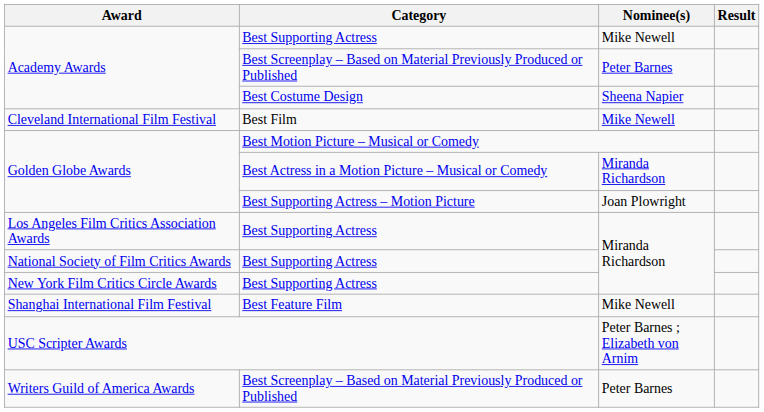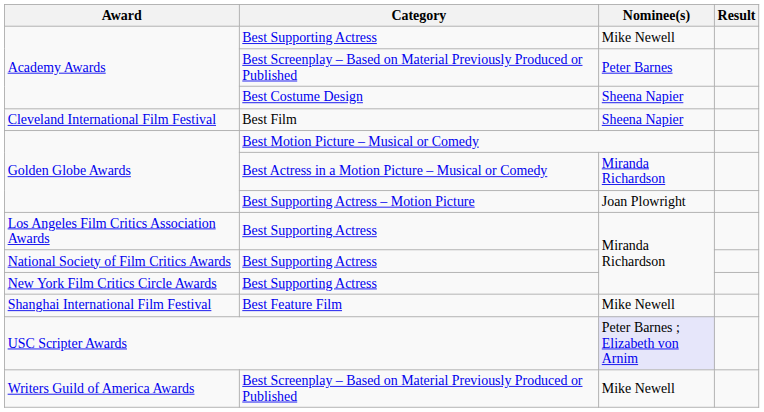 <table class="wikitable plainrowheaders">
 <tr>
 <th>Award</th>
 <th>Category</th>
 <th>Nominee(s)</th>
 <th>Result</th>
 </tr>
 <tr>
 <td rowspan="3"><a href='#'>Academy Awards</a></td>
 <td><a href='#'>Best Supporting Actress</a></td>
 <td>Mike Newell</td>
 <td></td>
 </tr>
 <tr>
 <td><a href='#'>Best Screenplay – Based on Material Previously Produced or Published</a></td>
 <td><a href='#'>Peter Barnes</a></td>
 <td></td>
 </tr>
 <tr>
 <td><a href='#'>Best Costume Design</a></td>
 <td><a href='#'>Sheena Napier</a></td>
 <td></td>
 </tr>
 <tr>
 <td><a href='#'>Cleveland International Film Festival</a></td>
 <td>Best Film</td>
-<td><a href='#'>Mike Newell</a></td>
+<td><a href='#'>Sheena Napier</a></td>
 <td></td>
 </tr>
 <tr>
 <td rowspan="3"><a href='#'>Golden Globe Awards</a></td>
 <td colspan="2"><a href='#'>Best Motion Picture – Musical or Comedy</a></td>
 <td></td>
 </tr>
 <tr>
 <td><a href='#'>Best Actress in a Motion Picture – Musical or Comedy</a></td>
 <td><a href='#'>Miranda Richardson</a></td>
 <td></td>
 </tr>
 <tr>
 <td><a href='#'>Best Supporting Actress – Motion Picture</a></td>
 <td>Joan Plowright</td>
 <td></td>
 </tr>
 <tr>
 <td><a href='#'>Los Angeles Film Critics Association Awards</a></td>
 <td><a href='#'>Best Supporting Actress</a></td>
 <td rowspan="3">Miranda Richardson</td>
 <td></td>
 </tr>
 <tr>
 <td><a href='#'>National Society of Film Critics Awards</a></td>
 <td><a href='#'>Best Supporting Actress</a></td>
 <td></td>
 </tr>
 <tr>
 <td><a href='#'>New York Film Critics Circle Awards</a></td>
 <td><a href='#'>Best Supporting Actress</a></td>
 <td></td>
 </tr>
 <tr>
 <td><a href='#'>Shanghai International Film Festival</a></td>
 <td><a href='#'>Best Feature Film</a></td>
 <td>Mike Newell</td>
 <td></td>
 </tr>
 <tr>
 <td colspan="2"><a href='#'>USC Scripter Awards</a></td>
-<td>Peter Barnes ; <br> <a href='#'>Elizabeth von Arnim</a> </td>
+<td style="background: lavender;">Peter Barnes ; <br> <a href='#'>Elizabeth von Arnim</a> </td>
 <td></td>
 </tr>
 <tr>
 <td><a href='#'>Writers Guild of America Awards</a></td>
 <td><a href='#'>Best Screenplay – Based on Material Previously Produced or Published</a></td>
-<td>Peter Barnes</td>
+<td>Mike Newell</td>
 <td></td>
 </tr>
 </table>
